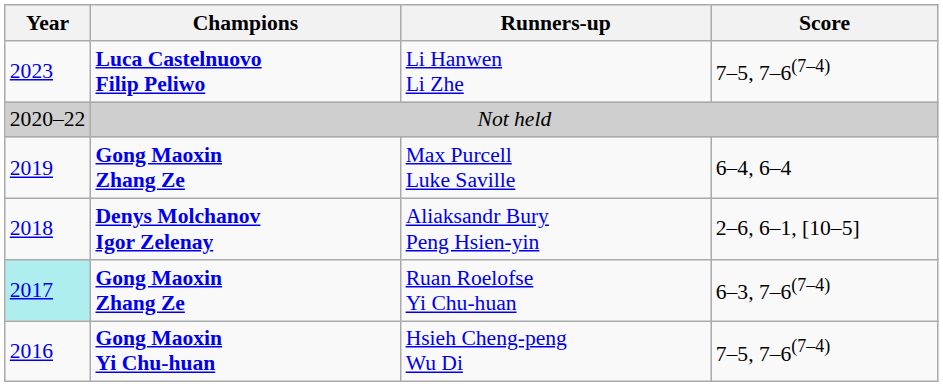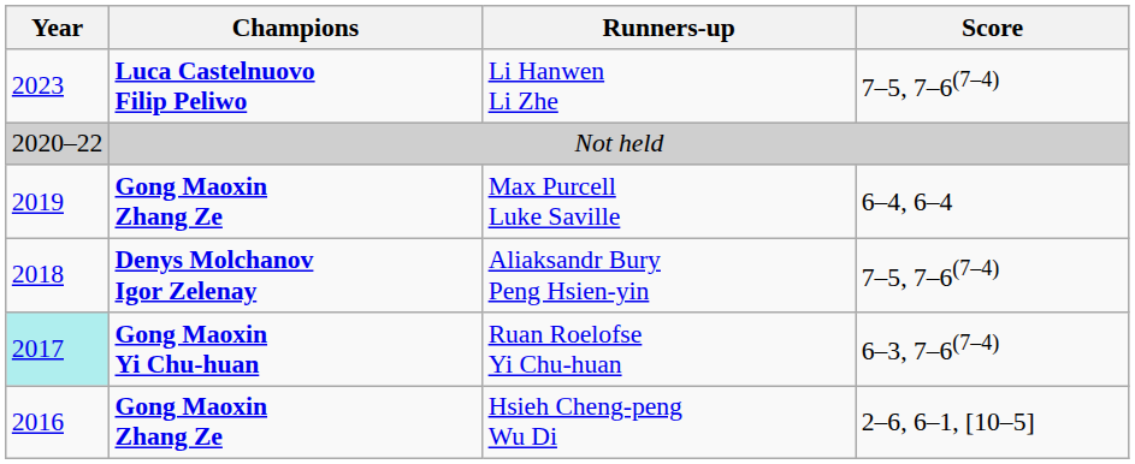 <table class="wikitable" style="font-size:90%">
 <tr>
 <th>Year</th>
 <th width="200">Champions</th>
 <th width="200">Runners-up</th>
 <th width="145">Score</th>
 </tr>
 <tr>
 <td><a href='#'>2023</a></td>
 <td> <strong><a href='#'>Luca Castelnuovo</a></strong><br> <strong><a href='#'>Filip Peliwo</a></strong></td>
 <td> <a href='#'>Li Hanwen</a><br> <a href='#'>Li Zhe</a></td>
 <td>7–5, 7–6<sup>(7–4)</sup></td>
 </tr>
 <tr>
 <td style="background:#cfcfcf">2020–22</td>
 <td colspan=3 align=center style="background:#cfcfcf"><em>Not held</em></td>
 </tr>
 <tr>
 <td><a href='#'>2019</a></td>
 <td> <strong><a href='#'>Gong Maoxin</a></strong><br> <strong><a href='#'>Zhang Ze</a></strong></td>
 <td> <a href='#'>Max Purcell</a><br> <a href='#'>Luke Saville</a></td>
 <td>6–4, 6–4</td>
 </tr>
 <tr>
 <td><a href='#'>2018</a></td>
 <td> <strong><a href='#'>Denys Molchanov</a></strong><br> <strong><a href='#'>Igor Zelenay</a></strong></td>
 <td> <a href='#'>Aliaksandr Bury</a><br> <a href='#'>Peng Hsien-yin</a></td>
-<td>2–6, 6–1, [10–5]</td>
+<td>7–5, 7–6<sup>(7–4)</sup></td>
 </tr>
 <tr>
 <td style="background: paleturquoise;"><a href='#'>2017</a></td>
-<td> <strong><a href='#'>Gong Maoxin</a></strong><br> <strong><a href='#'>Zhang Ze</a></strong></td>
+<td> <strong><a href='#'>Gong Maoxin</a></strong><br> <strong><a href='#'>Yi Chu-huan</a></strong></td>
 <td> <a href='#'>Ruan Roelofse</a><br> <a href='#'>Yi Chu-huan</a></td>
 <td>6–3, 7–6<sup>(7–4)</sup></td>
 </tr>
 <tr>
 <td><a href='#'>2016</a></td>
-<td> <strong><a href='#'>Gong Maoxin</a></strong><br> <strong><a href='#'>Yi Chu-huan</a></strong></td>
+<td> <strong><a href='#'>Gong Maoxin</a></strong><br> <strong><a href='#'>Zhang Ze</a></strong></td>
 <td> <a href='#'>Hsieh Cheng-peng</a><br> <a href='#'>Wu Di</a></td>
-<td>7–5, 7–6<sup>(7–4)</sup></td>
+<td>2–6, 6–1, [10–5]</td>
 </tr>
 </table>
